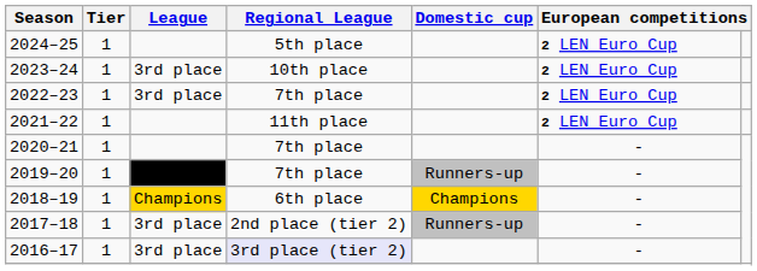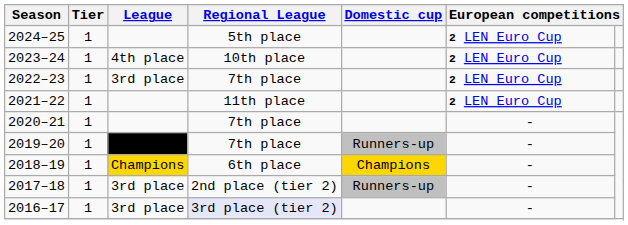 <table class="wikitable" style="font-size:85%; text-align:left">
 <tr>
 <th>Season</th>
 <th>Tier</th>
 <th><a href='#'>League</a></th>
 <th><a href='#'>Regional League</a></th>
 <th><a href='#'>Domestic cup</a></th>
 <th colspan=2>European competitions</th>
 </tr>
 <tr>
 <td>2024–25</td>
 <td align=center>1</td>
 <td align=center></td>
 <td align=center>5th place</td>
 <td align=center></td>
 <td><small><strong>2</strong></small> <a href='#'>LEN Euro Cup</a></td>
 <td align=center></td>
 </tr>
 <tr>
 <td>2023–24</td>
 <td align=center>1</td>
-<td align=center>3rd place</td>
+<td align=center>4th place</td>
 <td align=center>10th place</td>
 <td align=center></td>
 <td><small><strong>2</strong></small> <a href='#'>LEN Euro Cup</a></td>
 <td align=center></td>
 </tr>
 <tr>
 <td>2022–23</td>
 <td align=center>1</td>
 <td align=center>3rd place</td>
 <td align=center>7th place</td>
 <td align=center></td>
 <td><small><strong>2</strong></small> <a href='#'>LEN Euro Cup</a></td>
 <td align=center></td>
 </tr>
 <tr>
 <td>2021–22</td>
 <td align=center>1</td>
 <td align=center></td>
 <td align=center>11th place</td>
 <td align=center></td>
 <td><small><strong>2</strong></small> <a href='#'>LEN Euro Cup</a></td>
 <td align=center></td>
 </tr>
 <tr>
 <td>2020–21</td>
 <td align=center>1</td>
 <td align=center></td>
 <td align=center>7th place</td>
 <td align=center></td>
 <td align=center>-</td>
 </tr>
 <tr>
 <td>2019–20</td>
 <td align=center>1</td>
 <td align=center style="background:black; color:white"></td>
 <td align=center>7th place</td>
 <td align=center bgcolor=silver>Runners-up</td>
 <td align=center>-</td>
 </tr>
 <tr>
 <td>2018–19</td>
 <td align=center>1</td>
 <td align=center bgcolor=gold align=center>Champions</td>
 <td align=center>6th place</td>
 <td align=center bgcolor=gold>Champions</td>
 <td align=center>-</td>
 </tr>
 <tr>
 <td>2017–18</td>
 <td align=center>1</td>
 <td align=center>3rd place</td>
 <td align=center>2nd place (tier 2)</td>
 <td align=center bgcolor=silver>Runners-up</td>
 <td align=center>-</td>
 </tr>
 <tr>
 <td>2016–17</td>
 <td align=center>1</td>
 <td align=center>3rd place</td>
 <td align=center style="background: lavender;">3rd place (tier 2)</td>
 <td align=center></td>
 <td align=center>-</td>
 </tr>
 <tr>
 </tr>
 </table>
